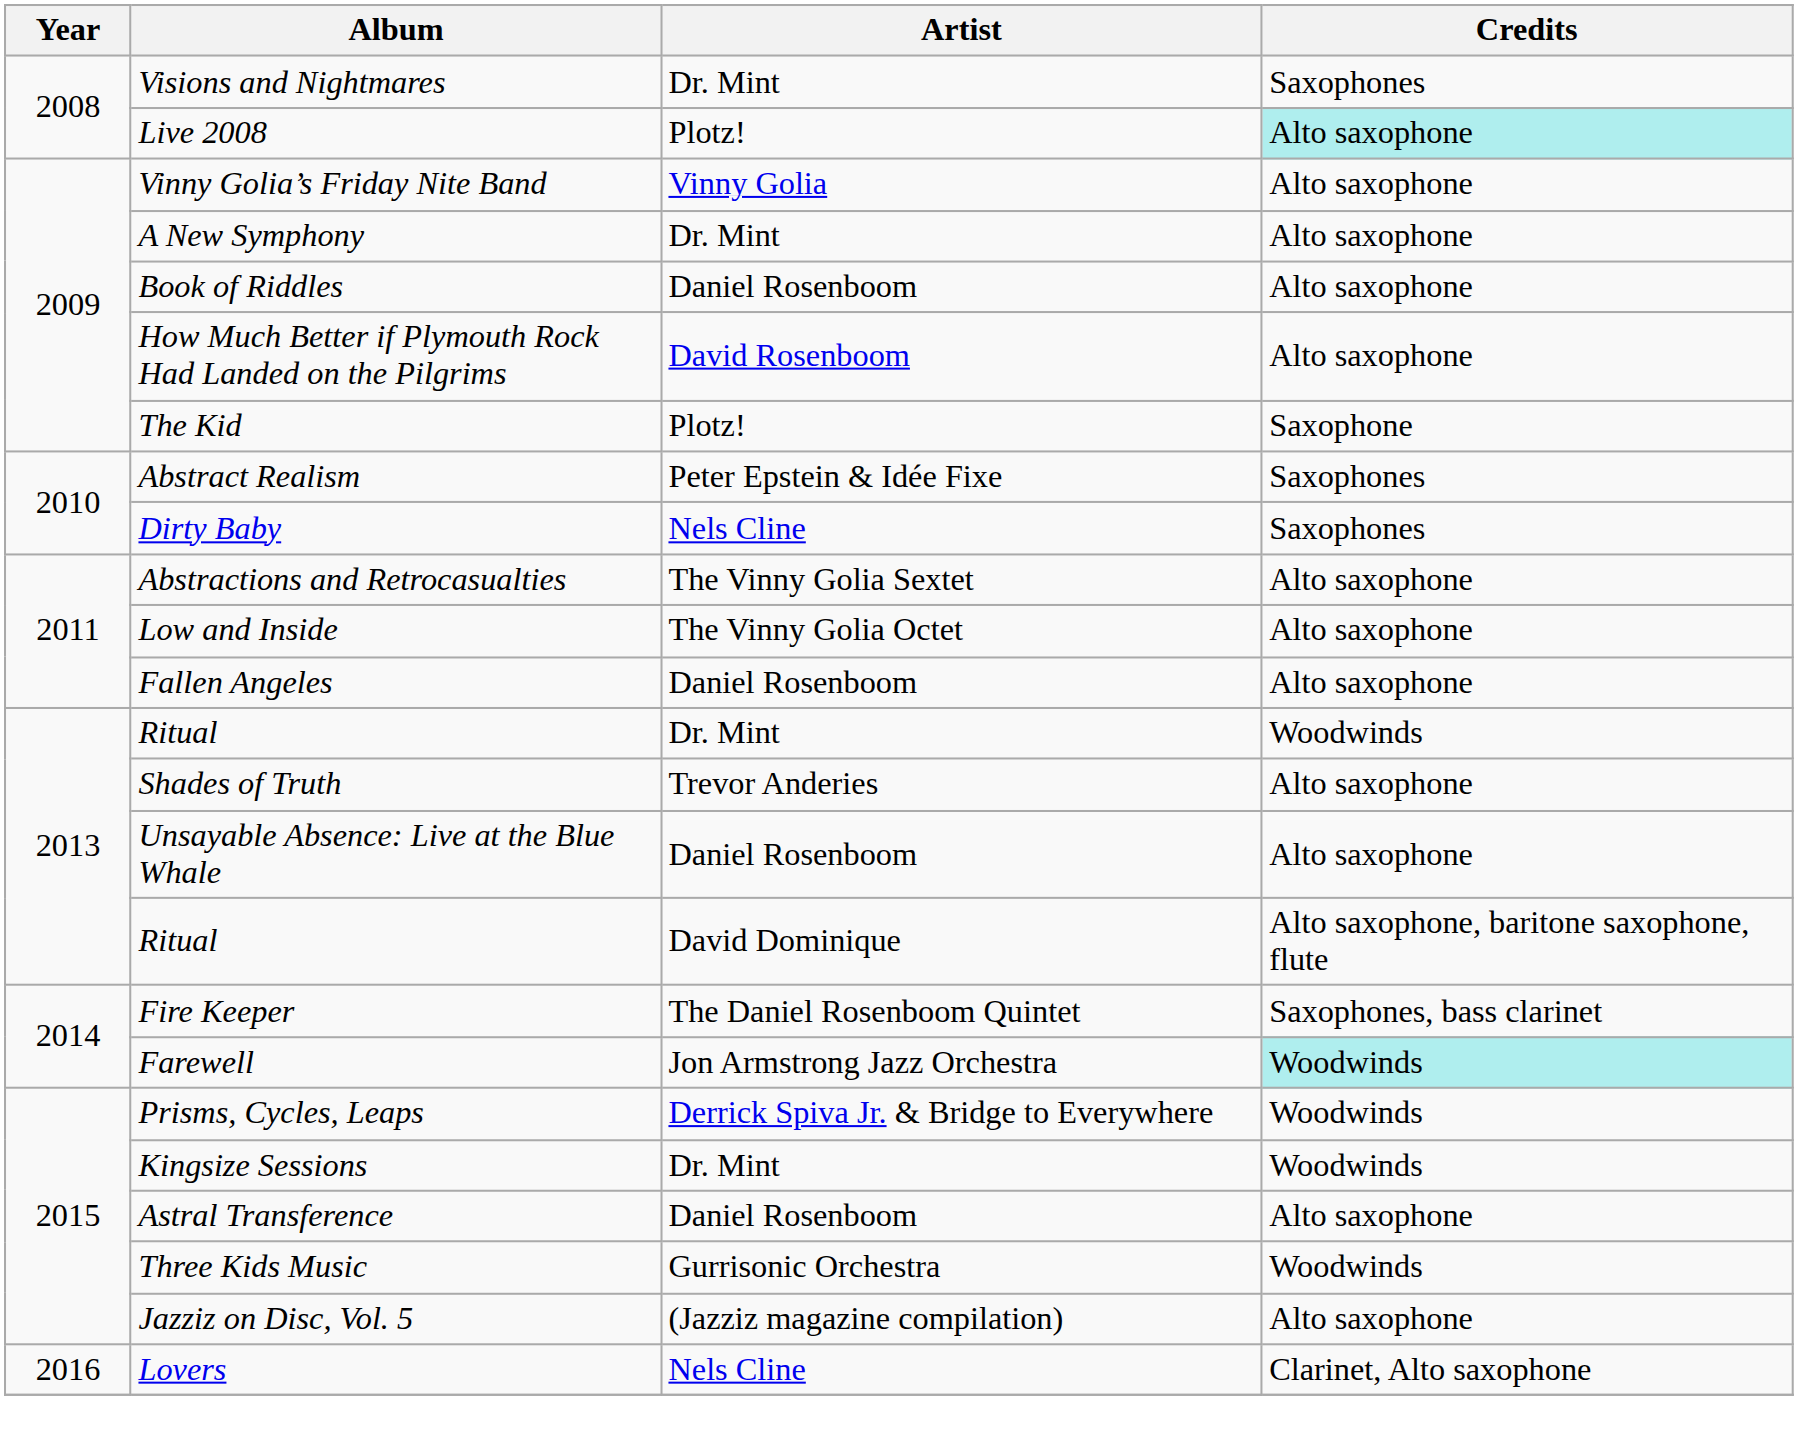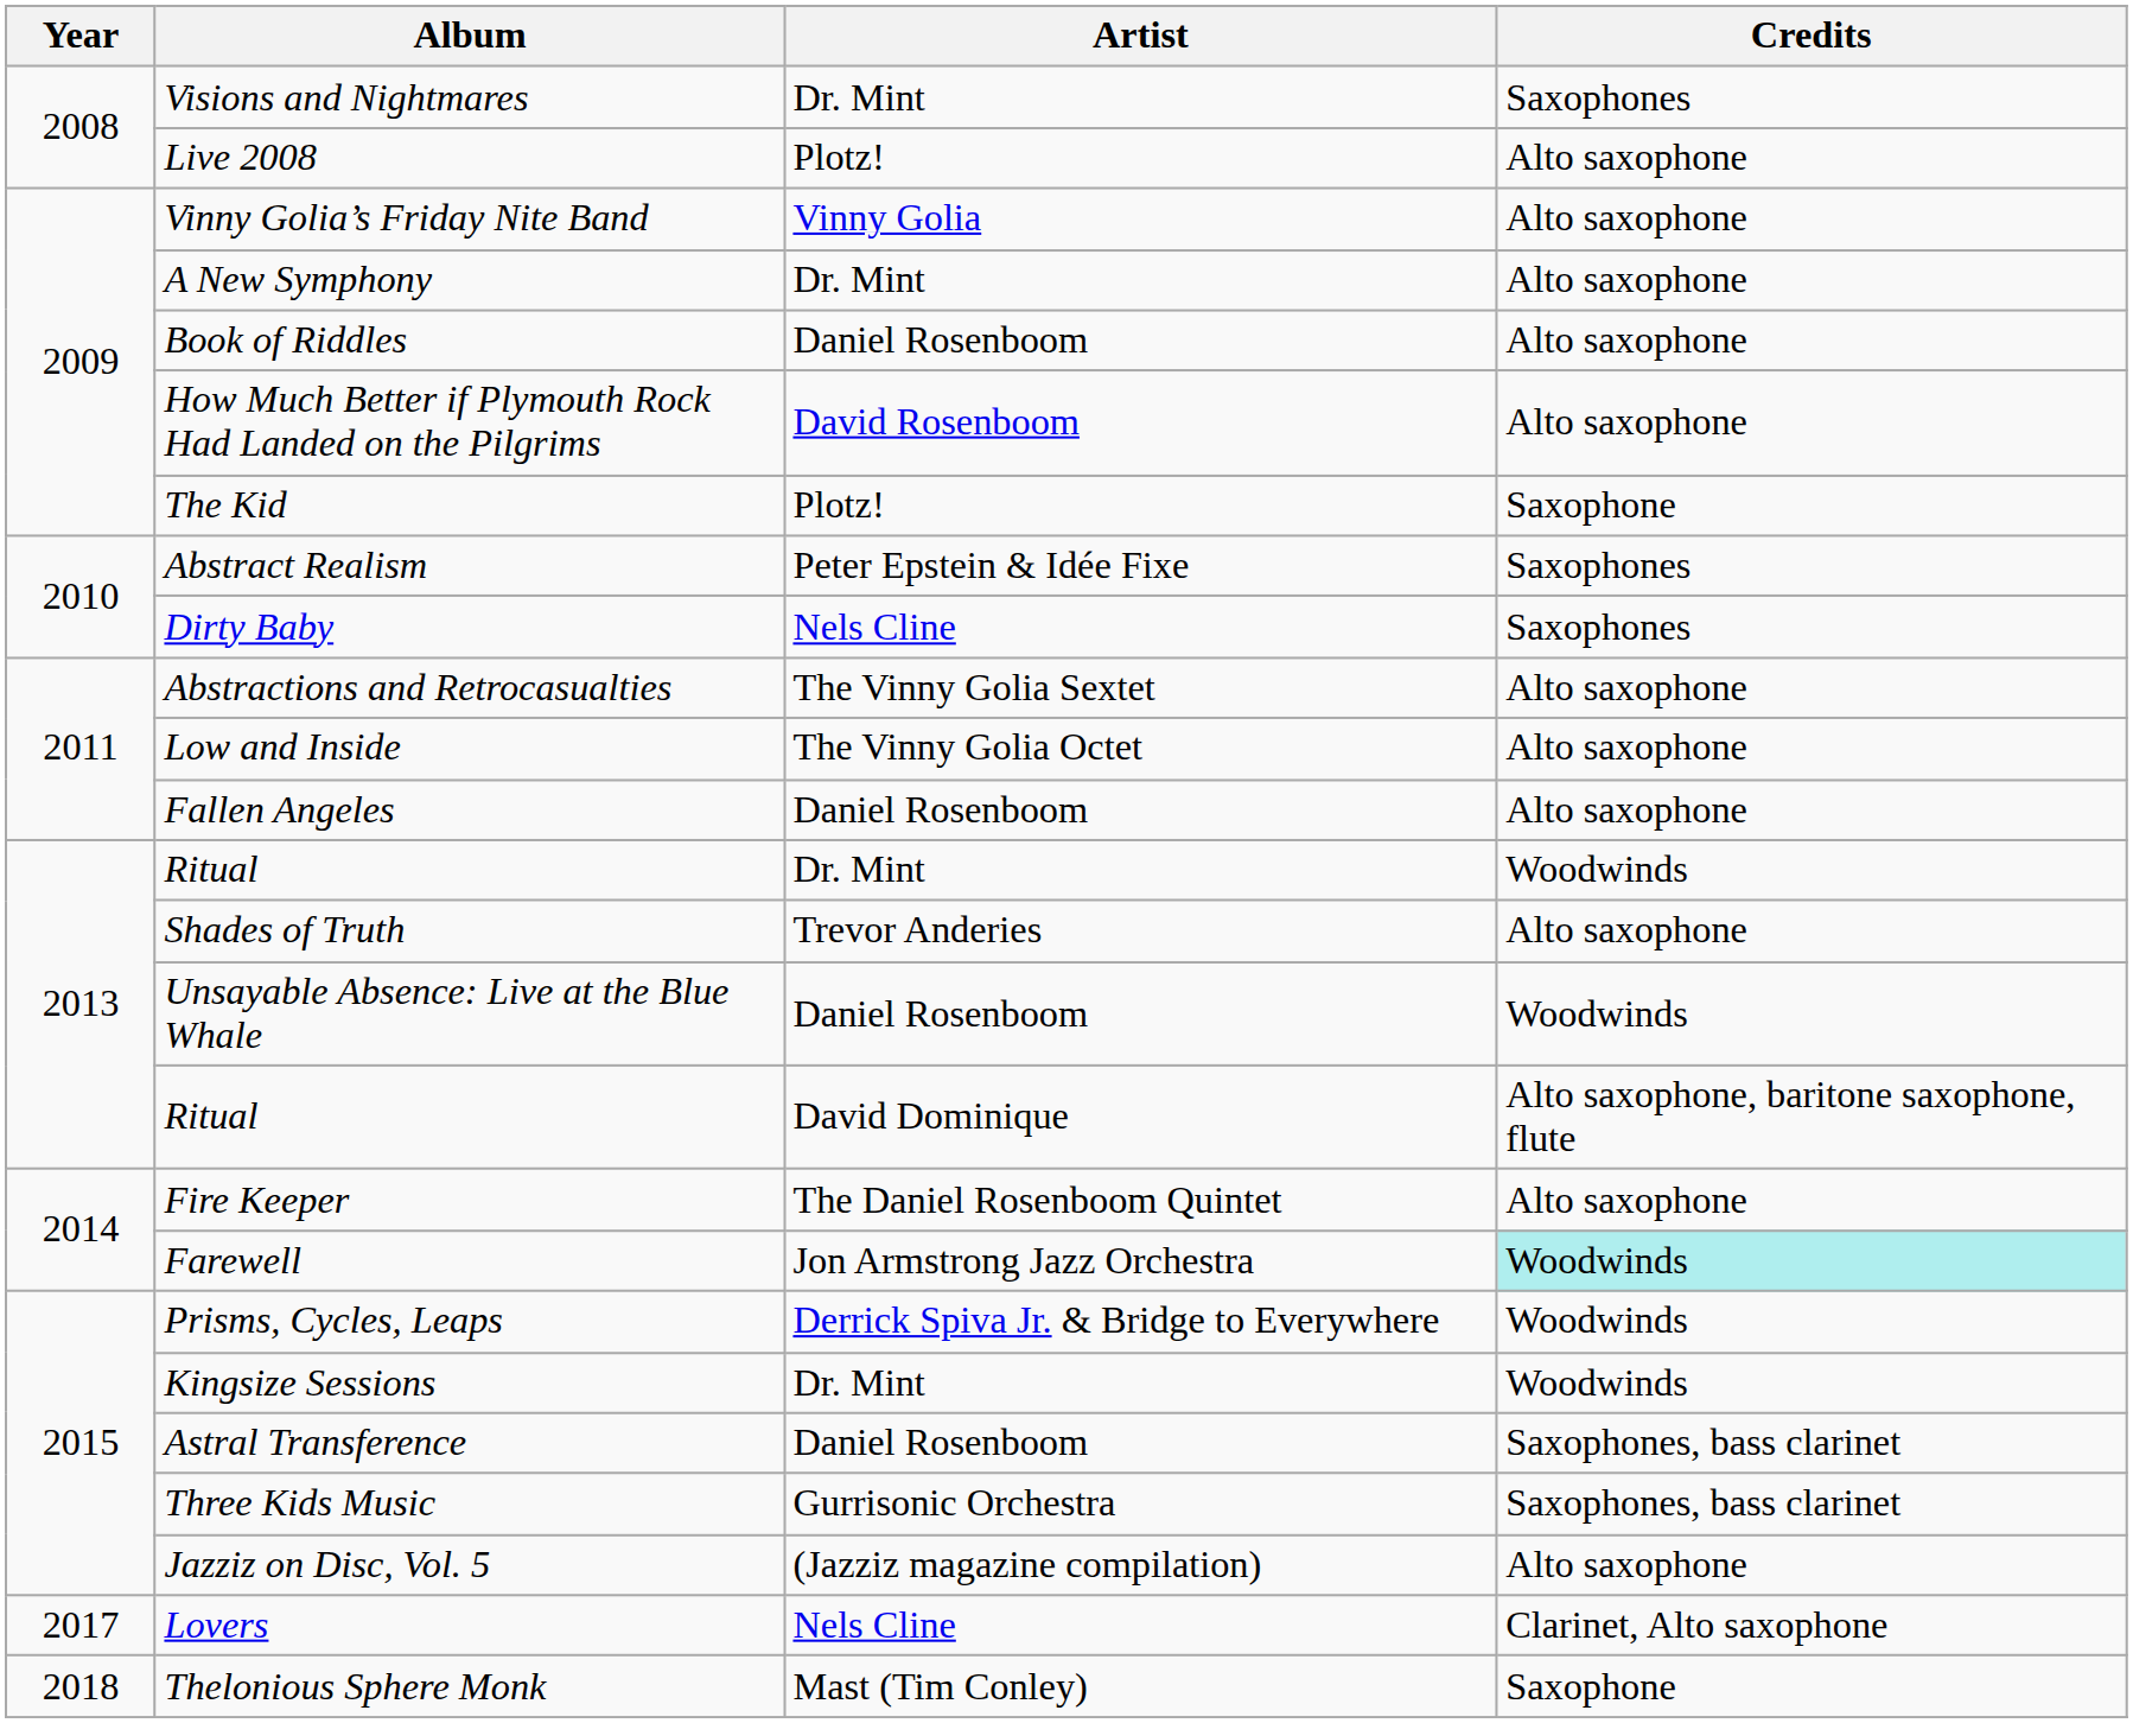 <table class="wikitable">
 <tr>
 <th style="width:55px;">Year</th>
 <th style="width:255px;">Album</th>
 <th style="width:290px;">Artist</th>
 <th style="width:255px;">Credits</th>
 </tr>
 <tr>
 <td rowspan=2 style="text-align:center;">2008</td>
 <td><em>Visions and Nightmares</em></td>
 <td>Dr. Mint</td>
 <td>Saxophones</td>
 </tr>
 <tr>
 <td><em>Live 2008</em></td>
 <td>Plotz!</td>
-<td style="background: paleturquoise;">Alto saxophone</td>
+<td>Alto saxophone</td>
 </tr>
 <tr>
 <td rowspan=5 style="text-align:center;">2009</td>
 <td><em>Vinny Golia’s Friday Nite Band</em></td>
 <td><a href='#'>Vinny Golia</a></td>
 <td>Alto saxophone</td>
 </tr>
 <tr>
 <td><em>A New Symphony</em></td>
 <td>Dr. Mint</td>
 <td>Alto saxophone</td>
 </tr>
 <tr>
 <td><em>Book of Riddles</em></td>
 <td>Daniel Rosenboom</td>
 <td>Alto saxophone</td>
 </tr>
 <tr>
 <td><em>How Much Better if Plymouth Rock Had Landed on the Pilgrims</em></td>
 <td><a href='#'>David Rosenboom</a></td>
 <td>Alto saxophone</td>
 </tr>
 <tr>
 <td><em>The Kid</em></td>
 <td>Plotz!</td>
 <td>Saxophone</td>
 </tr>
 <tr>
 <td rowspan=2 style="text-align:center;">2010</td>
 <td><em>Abstract Realism</em></td>
 <td>Peter Epstein & Idée Fixe</td>
 <td>Saxophones</td>
 </tr>
 <tr>
 <td><em><a href='#'>Dirty Baby</a></em></td>
 <td><a href='#'>Nels Cline</a></td>
 <td>Saxophones</td>
 </tr>
 <tr>
 <td rowspan=3 style="text-align:center;">2011</td>
 <td><em>Abstractions and Retrocasualties</em></td>
 <td>The Vinny Golia Sextet</td>
 <td>Alto saxophone</td>
 </tr>
 <tr>
 <td><em>Low and Inside</em></td>
 <td>The Vinny Golia Octet</td>
 <td>Alto saxophone</td>
 </tr>
 <tr>
 <td><em>Fallen Angeles</em></td>
 <td>Daniel Rosenboom</td>
 <td>Alto saxophone</td>
 </tr>
 <tr>
 <td rowspan=4 style="text-align:center;">2013</td>
 <td><em>Ritual</em></td>
 <td>Dr. Mint</td>
 <td>Woodwinds</td>
 </tr>
 <tr>
 <td><em>Shades of Truth</em></td>
 <td>Trevor Anderies</td>
 <td>Alto saxophone</td>
 </tr>
 <tr>
 <td><em>Unsayable Absence: Live at the Blue Whale</em></td>
 <td>Daniel Rosenboom</td>
-<td>Alto saxophone</td>
+<td>Woodwinds</td>
 </tr>
 <tr>
 <td><em>Ritual</em></td>
 <td>David Dominique</td>
 <td>Alto saxophone, baritone saxophone, flute</td>
 </tr>
 <tr>
 <td rowspan=2 style="text-align:center;">2014</td>
 <td><em>Fire Keeper</em></td>
 <td>The Daniel Rosenboom Quintet</td>
-<td>Saxophones, bass clarinet</td>
+<td>Alto saxophone</td>
 </tr>
 <tr>
 <td><em>Farewell</em></td>
 <td>Jon Armstrong Jazz Orchestra</td>
 <td style="background: paleturquoise;">Woodwinds</td>
 </tr>
 <tr>
 <td rowspan=5 style="text-align:center;">2015</td>
 <td><em>Prisms, Cycles, Leaps</em></td>
 <td><a href='#'>Derrick Spiva Jr.</a> & Bridge to Everywhere</td>
 <td>Woodwinds</td>
 </tr>
 <tr>
 <td><em>Kingsize Sessions</em></td>
 <td>Dr. Mint</td>
 <td>Woodwinds</td>
 </tr>
 <tr>
 <td><em>Astral Transference</em></td>
 <td>Daniel Rosenboom</td>
-<td>Alto saxophone</td>
+<td>Saxophones, bass clarinet</td>
 </tr>
 <tr>
 <td><em>Three Kids Music</em></td>
 <td>Gurrisonic Orchestra</td>
-<td>Woodwinds</td>
+<td>Saxophones, bass clarinet</td>
 </tr>
 <tr>
 <td><em>Jazziz on Disc, Vol. 5</em></td>
 <td>(Jazziz magazine compilation)</td>
 <td>Alto saxophone</td>
 </tr>
 <tr>
-<td rowspan=1 style="text-align:center;">2016</td>
+<td rowspan=1 style="text-align:center;">2017</td>
 <td><em><a href='#'>Lovers</a></em></td>
 <td><a href='#'>Nels Cline</a></td>
 <td>Clarinet, Alto saxophone</td>
 </tr>
 <tr>
+<td rowspan=1 style="text-align:center;">2018</td>
+<td><em>Thelonious Sphere Monk</em></td>
+<td>Mast (Tim Conley)</td>
+<td>Saxophone</td>
+</tr>
+<tr>
 </tr>
 </table>
